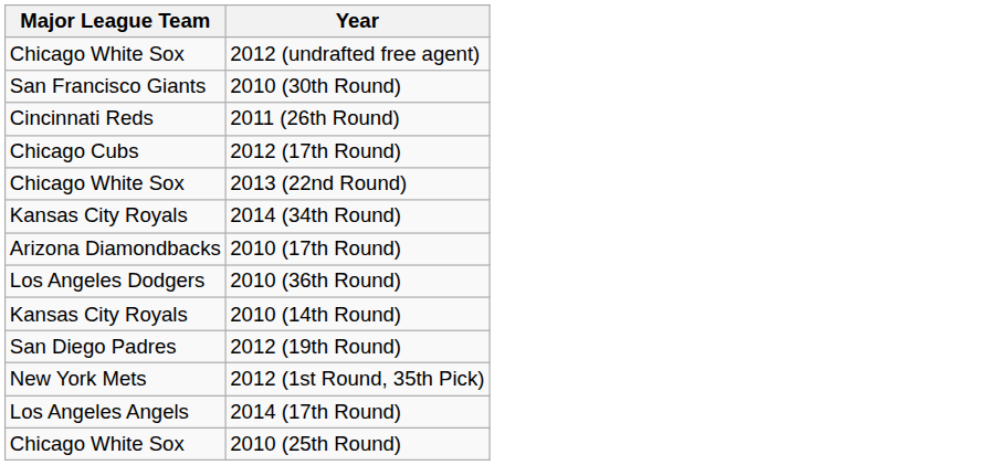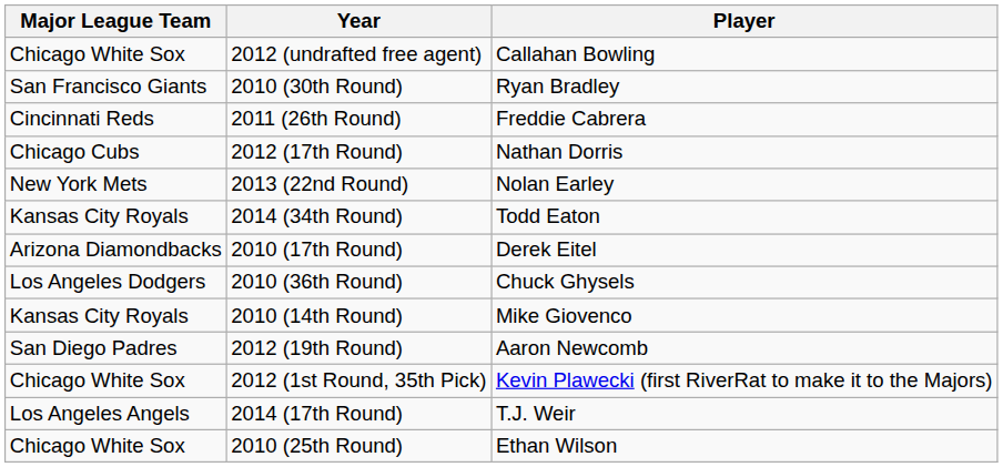 <table class="wikitable">
 <tr>
 <th>Major League Team</th>
 <th>Year</th>
+<th>Player </th>
 </tr>
 <tr>
 <td>Chicago White Sox</td>
 <td>2012 (undrafted free agent)</td>
+<td>Callahan Bowling</td>
 </tr>
 <tr>
 <td>San Francisco Giants</td>
 <td>2010 (30th Round)</td>
+<td>Ryan Bradley</td>
 </tr>
 <tr>
 <td>Cincinnati Reds</td>
 <td>2011 (26th Round)</td>
+<td>Freddie Cabrera</td>
 </tr>
 <tr>
 <td>Chicago Cubs</td>
 <td>2012 (17th Round)</td>
+<td>Nathan Dorris</td>
 </tr>
 <tr>
-<td>Chicago White Sox</td>
+<td>New York Mets</td>
 <td>2013 (22nd Round)</td>
+<td>Nolan Earley</td>
 </tr>
 <tr>
 <td>Kansas City Royals</td>
 <td>2014 (34th Round)</td>
+<td>Todd Eaton</td>
 </tr>
 <tr>
 <td>Arizona Diamondbacks</td>
 <td>2010 (17th Round)</td>
+<td>Derek Eitel</td>
 </tr>
 <tr>
 <td>Los Angeles Dodgers</td>
 <td>2010 (36th Round)</td>
+<td>Chuck Ghysels</td>
 </tr>
 <tr>
 <td>Kansas City Royals</td>
 <td>2010 (14th Round)</td>
+<td>Mike Giovenco</td>
 </tr>
 <tr>
 <td>San Diego Padres</td>
 <td>2012 (19th Round)</td>
+<td>Aaron Newcomb</td>
 </tr>
 <tr>
-<td>New York Mets</td>
+<td>Chicago White Sox</td>
 <td>2012 (1st Round, 35th Pick)</td>
+<td><a href='#'>Kevin Plawecki</a> (first RiverRat to make it to the Majors)</td>
 </tr>
 <tr>
 <td>Los Angeles Angels</td>
 <td>2014 (17th Round)</td>
+<td>T.J. Weir</td>
 </tr>
 <tr>
 <td>Chicago White Sox</td>
 <td>2010 (25th Round)</td>
+<td>Ethan Wilson</td>
 </tr>
 </table>
